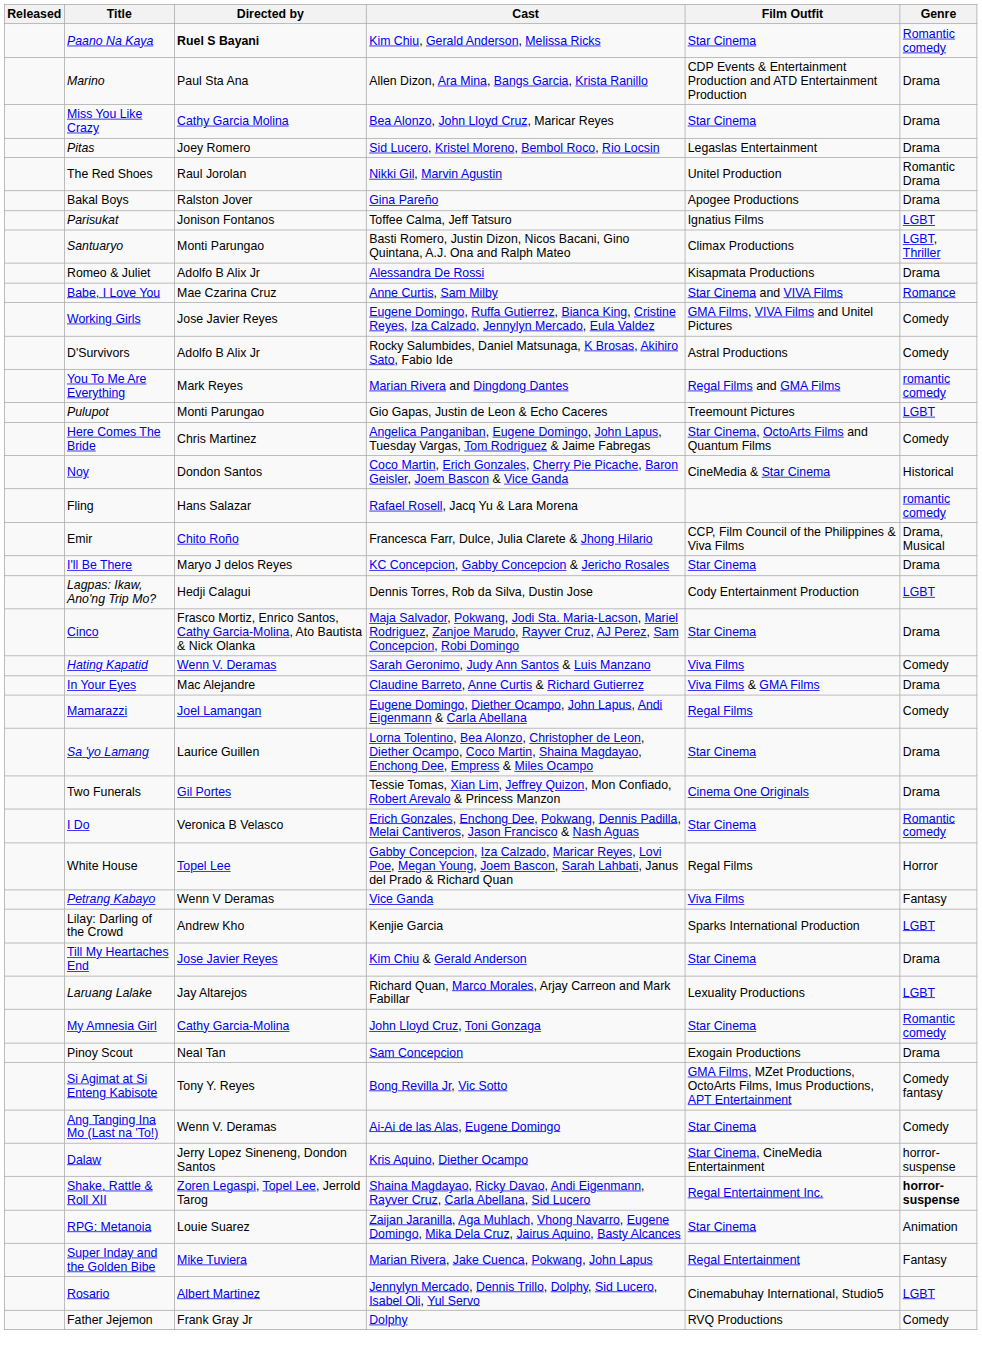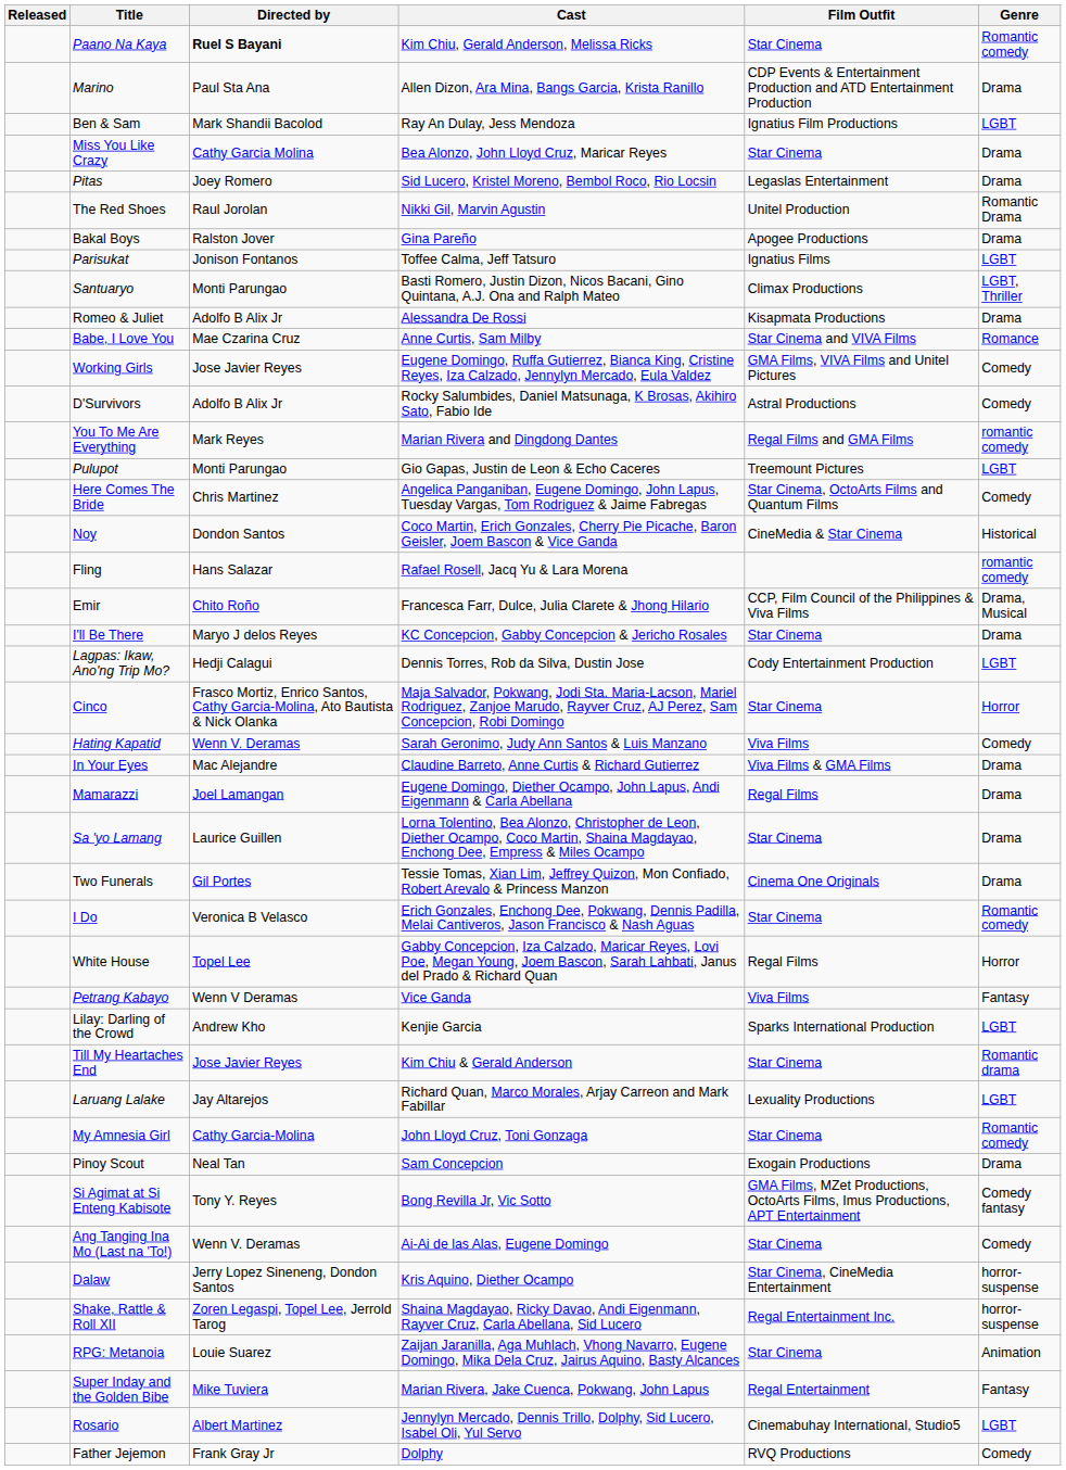 <table class="wikitable sortable" style="width:100%">
 <tr>
 <th>Released</th>
 <th>Title</th>
 <th>Directed by</th>
 <th>Cast</th>
 <th>Film Outfit</th>
 <th>Genre</th>
 </tr>
 <tr>
 <td></td>
 <td><em><a href='#'>Paano Na Kaya</a></em></td>
 <td><strong>Ruel S Bayani</strong></td>
 <td><a href='#'>Kim Chiu</a>, <a href='#'>Gerald Anderson</a>, <a href='#'>Melissa Ricks</a></td>
 <td><a href='#'>Star Cinema</a></td>
 <td><a href='#'>Romantic comedy</a></td>
 </tr>
 <tr>
 <td></td>
 <td><em>Marino</em></td>
 <td>Paul Sta Ana</td>
 <td>Allen Dizon, <a href='#'>Ara Mina</a>, <a href='#'>Bangs Garcia</a>, <a href='#'>Krista Ranillo</a></td>
 <td>CDP Events & Entertainment Production and ATD Entertainment Production</td>
 <td>Drama</td>
+</tr>
+<tr>
+<td></td>
+<td>Ben & Sam</td>
+<td>Mark Shandii Bacolod</td>
+<td>Ray An Dulay, Jess Mendoza</td>
+<td>Ignatius Film Productions</td>
+<td><a href='#'>LGBT</a></td>
 </tr>
 <tr>
 <td></td>
 <td><a href='#'>Miss You Like Crazy</a></td>
 <td><a href='#'>Cathy Garcia Molina</a></td>
 <td><a href='#'>Bea Alonzo</a>, <a href='#'>John Lloyd Cruz</a>, Maricar Reyes</td>
 <td><a href='#'>Star Cinema</a></td>
 <td>Drama</td>
 </tr>
 <tr>
 <td></td>
 <td><em>Pitas</em></td>
 <td>Joey Romero</td>
 <td><a href='#'>Sid Lucero</a>, <a href='#'>Kristel Moreno</a>, <a href='#'>Bembol Roco</a>, <a href='#'>Rio Locsin</a></td>
 <td>Legaslas Entertainment</td>
 <td>Drama</td>
 </tr>
 <tr>
 <td></td>
 <td>The Red Shoes</td>
 <td>Raul Jorolan</td>
 <td><a href='#'>Nikki Gil</a>, <a href='#'>Marvin Agustin</a></td>
 <td>Unitel Production</td>
 <td>Romantic Drama</td>
 </tr>
 <tr>
 <td></td>
 <td>Bakal Boys</td>
 <td>Ralston Jover</td>
 <td><a href='#'>Gina Pareño</a></td>
 <td>Apogee Productions</td>
 <td>Drama</td>
 </tr>
 <tr>
 <td></td>
 <td><em>Parisukat</em></td>
 <td>Jonison Fontanos</td>
 <td>Toffee Calma, Jeff Tatsuro</td>
 <td>Ignatius Films</td>
 <td><a href='#'>LGBT</a></td>
 </tr>
 <tr>
 <td></td>
 <td><em>Santuaryo</em></td>
 <td>Monti Parungao</td>
 <td>Basti Romero, Justin Dizon, Nicos Bacani, Gino Quintana, A.J. Ona and Ralph Mateo</td>
 <td>Climax Productions</td>
 <td><a href='#'>LGBT</a>, <a href='#'>Thriller</a></td>
 </tr>
 <tr>
 <td></td>
 <td>Romeo & Juliet</td>
 <td>Adolfo B Alix Jr</td>
 <td><a href='#'>Alessandra De Rossi</a></td>
 <td>Kisapmata Productions</td>
 <td>Drama</td>
 </tr>
 <tr>
 <td></td>
 <td><a href='#'>Babe, I Love You</a></td>
 <td>Mae Czarina Cruz</td>
 <td><a href='#'>Anne Curtis</a>, <a href='#'>Sam Milby</a></td>
 <td><a href='#'>Star Cinema</a> and <a href='#'>VIVA Films</a></td>
 <td><a href='#'>Romance</a></td>
 </tr>
 <tr>
 <td></td>
 <td><a href='#'>Working Girls</a></td>
 <td>Jose Javier Reyes</td>
 <td><a href='#'>Eugene Domingo</a>, <a href='#'>Ruffa Gutierrez</a>, <a href='#'>Bianca King</a>, <a href='#'>Cristine Reyes</a>, <a href='#'>Iza Calzado</a>, <a href='#'>Jennylyn Mercado</a>, <a href='#'>Eula Valdez</a></td>
 <td><a href='#'>GMA Films</a>, <a href='#'>VIVA Films</a> and Unitel Pictures</td>
 <td>Comedy</td>
 </tr>
 <tr>
 <td></td>
 <td>D'Survivors</td>
 <td>Adolfo B Alix Jr</td>
 <td>Rocky Salumbides, Daniel Matsunaga, <a href='#'>K Brosas</a>, <a href='#'>Akihiro Sato</a>, Fabio Ide</td>
 <td>Astral Productions</td>
 <td>Comedy</td>
 </tr>
 <tr>
 <td></td>
 <td><a href='#'>You To Me Are Everything</a></td>
 <td>Mark Reyes</td>
 <td><a href='#'>Marian Rivera</a> and <a href='#'>Dingdong Dantes</a></td>
 <td><a href='#'>Regal Films</a> and <a href='#'>GMA Films</a></td>
 <td><a href='#'>romantic comedy</a></td>
 </tr>
 <tr>
 <td></td>
 <td><em>Pulupot</em></td>
 <td>Monti Parungao</td>
 <td>Gio Gapas, Justin de Leon & Echo Caceres</td>
 <td>Treemount Pictures</td>
 <td><a href='#'>LGBT</a></td>
 </tr>
 <tr>
 <td></td>
 <td><a href='#'>Here Comes The Bride</a></td>
 <td>Chris Martinez</td>
 <td><a href='#'>Angelica Panganiban</a>, <a href='#'>Eugene Domingo</a>, <a href='#'>John Lapus</a>, Tuesday Vargas, <a href='#'>Tom Rodriguez</a> & Jaime Fabregas</td>
 <td><a href='#'>Star Cinema</a>, <a href='#'>OctoArts Films</a> and Quantum Films</td>
 <td>Comedy</td>
 </tr>
 <tr>
 <td></td>
 <td><a href='#'>Noy</a></td>
 <td>Dondon Santos</td>
 <td><a href='#'>Coco Martin</a>, <a href='#'>Erich Gonzales</a>, <a href='#'>Cherry Pie Picache</a>, <a href='#'>Baron Geisler</a>, <a href='#'>Joem Bascon</a> & <a href='#'>Vice Ganda</a></td>
 <td>CineMedia & <a href='#'>Star Cinema</a></td>
 <td>Historical</td>
 </tr>
 <tr>
 <td></td>
 <td>Fling</td>
 <td>Hans Salazar</td>
 <td><a href='#'>Rafael Rosell</a>, Jacq Yu & Lara Morena</td>
 <td></td>
 <td><a href='#'>romantic comedy</a></td>
 </tr>
 <tr>
 <td></td>
 <td>Emir</td>
 <td><a href='#'>Chito Roño</a></td>
 <td>Francesca Farr, Dulce, Julia Clarete & <a href='#'>Jhong Hilario</a></td>
 <td>CCP, Film Council of the Philippines & Viva Films</td>
 <td>Drama, Musical</td>
 </tr>
 <tr>
 <td></td>
 <td><a href='#'>I'll Be There</a></td>
 <td>Maryo J delos Reyes</td>
 <td><a href='#'>KC Concepcion</a>, <a href='#'>Gabby Concepcion</a> & <a href='#'>Jericho Rosales</a></td>
 <td><a href='#'>Star Cinema</a></td>
 <td>Drama</td>
 </tr>
 <tr>
 <td></td>
 <td><em>Lagpas: Ikaw, Ano'ng Trip Mo?</em></td>
 <td>Hedji Calagui</td>
 <td>Dennis Torres, Rob da Silva, Dustin Jose</td>
 <td>Cody Entertainment Production</td>
 <td><a href='#'>LGBT</a></td>
 </tr>
 <tr>
 <td></td>
 <td><a href='#'>Cinco</a></td>
 <td>Frasco Mortiz, Enrico Santos, <a href='#'>Cathy Garcia-Molina</a>, Ato Bautista & Nick Olanka</td>
 <td><a href='#'>Maja Salvador</a>, <a href='#'>Pokwang</a>, <a href='#'>Jodi Sta. Maria-Lacson</a>, <a href='#'>Mariel Rodriguez</a>, <a href='#'>Zanjoe Marudo</a>, <a href='#'>Rayver Cruz</a>, <a href='#'>AJ Perez</a>, <a href='#'>Sam Concepcion</a>, <a href='#'>Robi Domingo</a></td>
 <td><a href='#'>Star Cinema</a></td>
-<td>Drama</td>
+<td><a href='#'>Horror</a></td>
 </tr>
 <tr>
 <td></td>
 <td><em><a href='#'>Hating Kapatid</a></em></td>
 <td><a href='#'>Wenn V. Deramas</a></td>
 <td><a href='#'>Sarah Geronimo</a>, <a href='#'>Judy Ann Santos</a> & <a href='#'>Luis Manzano</a></td>
 <td><a href='#'>Viva Films</a></td>
 <td>Comedy</td>
 </tr>
 <tr>
 <td></td>
 <td><a href='#'>In Your Eyes</a></td>
 <td>Mac Alejandre</td>
 <td><a href='#'>Claudine Barreto</a>, <a href='#'>Anne Curtis</a> & <a href='#'>Richard Gutierrez</a></td>
 <td><a href='#'>Viva Films</a> & <a href='#'>GMA Films</a></td>
 <td>Drama</td>
 </tr>
 <tr>
 <td></td>
 <td><a href='#'>Mamarazzi</a></td>
 <td><a href='#'>Joel Lamangan</a></td>
 <td><a href='#'>Eugene Domingo</a>, <a href='#'>Diether Ocampo</a>, <a href='#'>John Lapus</a>, <a href='#'>Andi Eigenmann</a> & <a href='#'>Carla Abellana</a></td>
 <td><a href='#'>Regal Films</a></td>
-<td>Comedy</td>
+<td>Drama</td>
 </tr>
 <tr>
 <td></td>
 <td><em><a href='#'>Sa 'yo Lamang</a></em></td>
 <td>Laurice Guillen</td>
 <td><a href='#'>Lorna Tolentino</a>, <a href='#'>Bea Alonzo</a>, <a href='#'>Christopher de Leon</a>, <a href='#'>Diether Ocampo</a>, <a href='#'>Coco Martin</a>, <a href='#'>Shaina Magdayao</a>, <a href='#'>Enchong Dee</a>, <a href='#'>Empress</a> & <a href='#'>Miles Ocampo</a></td>
 <td><a href='#'>Star Cinema</a></td>
 <td>Drama</td>
 </tr>
 <tr>
 <td></td>
 <td>Two Funerals</td>
 <td><a href='#'>Gil Portes</a></td>
 <td>Tessie Tomas, <a href='#'>Xian Lim</a>, <a href='#'>Jeffrey Quizon</a>, Mon Confiado, <a href='#'>Robert Arevalo</a> & Princess Manzon</td>
 <td><a href='#'>Cinema One Originals</a></td>
 <td>Drama</td>
 </tr>
 <tr>
 <td></td>
 <td><a href='#'>I Do</a></td>
 <td>Veronica B Velasco</td>
 <td><a href='#'>Erich Gonzales</a>, <a href='#'>Enchong Dee</a>, <a href='#'>Pokwang</a>, <a href='#'>Dennis Padilla</a>, <a href='#'>Melai Cantiveros</a>, <a href='#'>Jason Francisco</a> & <a href='#'>Nash Aguas</a></td>
 <td><a href='#'>Star Cinema</a></td>
 <td><a href='#'>Romantic comedy</a></td>
 </tr>
 <tr>
 <td></td>
 <td>White House</td>
 <td><a href='#'>Topel Lee</a></td>
 <td><a href='#'>Gabby Concepcion</a>, <a href='#'>Iza Calzado</a>, <a href='#'>Maricar Reyes</a>, <a href='#'>Lovi Poe</a>, <a href='#'>Megan Young</a>, <a href='#'>Joem Bascon</a>, <a href='#'>Sarah Lahbati</a>, Janus del Prado & Richard Quan</td>
 <td>Regal Films</td>
 <td>Horror</td>
 </tr>
 <tr>
 <td></td>
 <td><em><a href='#'>Petrang Kabayo</a></em></td>
 <td>Wenn V Deramas</td>
 <td><a href='#'>Vice Ganda</a></td>
 <td><a href='#'>Viva Films</a></td>
 <td>Fantasy</td>
 </tr>
 <tr>
 <td></td>
 <td>Lilay: Darling of the Crowd</td>
 <td>Andrew Kho</td>
 <td>Kenjie Garcia</td>
 <td>Sparks International Production</td>
 <td><a href='#'>LGBT</a></td>
 </tr>
 <tr>
 <td></td>
 <td><a href='#'>Till My Heartaches End</a></td>
 <td><a href='#'>Jose Javier Reyes</a></td>
 <td><a href='#'>Kim Chiu</a> & <a href='#'>Gerald Anderson</a></td>
 <td><a href='#'>Star Cinema</a></td>
-<td>Drama</td>
+<td><a href='#'>Romantic drama</a></td>
 </tr>
 <tr>
 <td></td>
 <td><em>Laruang Lalake</em></td>
 <td>Jay Altarejos</td>
 <td>Richard Quan, <a href='#'>Marco Morales</a>, Arjay Carreon and Mark Fabillar</td>
 <td>Lexuality Productions</td>
 <td><a href='#'>LGBT</a></td>
 </tr>
 <tr>
 <td></td>
 <td><a href='#'>My Amnesia Girl</a></td>
 <td><a href='#'>Cathy Garcia-Molina</a></td>
 <td><a href='#'>John Lloyd Cruz</a>, <a href='#'>Toni Gonzaga</a></td>
 <td><a href='#'>Star Cinema</a></td>
 <td><a href='#'>Romantic comedy</a></td>
 </tr>
 <tr>
 <td></td>
 <td>Pinoy Scout</td>
 <td>Neal Tan</td>
 <td><a href='#'>Sam Concepcion</a></td>
 <td>Exogain Productions</td>
 <td>Drama</td>
 </tr>
 <tr>
 <td></td>
 <td><a href='#'>Si Agimat at Si Enteng Kabisote</a></td>
 <td>Tony Y. Reyes</td>
 <td><a href='#'>Bong Revilla Jr</a>, <a href='#'>Vic Sotto</a></td>
 <td><a href='#'>GMA Films</a>, MZet Productions, OctoArts Films, Imus Productions, <a href='#'>APT Entertainment</a></td>
 <td>Comedy fantasy</td>
 </tr>
 <tr>
 <td></td>
 <td><a href='#'>Ang Tanging Ina Mo (Last na 'To!)</a></td>
 <td>Wenn V. Deramas</td>
 <td><a href='#'>Ai-Ai de las Alas</a>, <a href='#'>Eugene Domingo</a></td>
 <td><a href='#'>Star Cinema</a></td>
 <td>Comedy</td>
 </tr>
 <tr>
 <td></td>
 <td><a href='#'>Dalaw</a></td>
 <td>Jerry Lopez Sineneng, Dondon Santos</td>
 <td><a href='#'>Kris Aquino</a>, <a href='#'>Diether Ocampo</a></td>
 <td><a href='#'>Star Cinema</a>, CineMedia Entertainment</td>
 <td>horror-suspense</td>
 </tr>
 <tr>
 <td></td>
 <td><a href='#'>Shake, Rattle & Roll XII</a></td>
 <td><a href='#'>Zoren Legaspi</a>, <a href='#'>Topel Lee</a>, Jerrold Tarog</td>
 <td><a href='#'>Shaina Magdayao</a>, <a href='#'>Ricky Davao</a>, <a href='#'>Andi Eigenmann</a>, <a href='#'>Rayver Cruz</a>, <a href='#'>Carla Abellana</a>, <a href='#'>Sid Lucero</a></td>
 <td><a href='#'>Regal Entertainment Inc.</a></td>
-<td><strong>horror-suspense</strong></td>
+<td>horror-suspense</td>
 </tr>
 <tr>
 <td></td>
 <td><a href='#'>RPG: Metanoia</a></td>
 <td>Louie Suarez</td>
 <td><a href='#'>Zaijan Jaranilla</a>, <a href='#'>Aga Muhlach</a>, <a href='#'>Vhong Navarro</a>, <a href='#'>Eugene Domingo</a>, <a href='#'>Mika Dela Cruz</a>, <a href='#'>Jairus Aquino</a>, <a href='#'>Basty Alcances</a></td>
 <td><a href='#'>Star Cinema</a></td>
 <td>Animation</td>
 </tr>
 <tr>
 <td></td>
 <td><a href='#'>Super Inday and the Golden Bibe</a></td>
 <td><a href='#'>Mike Tuviera</a></td>
 <td><a href='#'>Marian Rivera</a>, <a href='#'>Jake Cuenca</a>, <a href='#'>Pokwang</a>, <a href='#'>John Lapus</a></td>
 <td><a href='#'>Regal Entertainment</a></td>
 <td>Fantasy</td>
 </tr>
 <tr>
 <td></td>
 <td><a href='#'>Rosario</a></td>
 <td><a href='#'>Albert Martinez</a></td>
 <td><a href='#'>Jennylyn Mercado</a>, <a href='#'>Dennis Trillo</a>, <a href='#'>Dolphy</a>, <a href='#'>Sid Lucero</a>, <a href='#'>Isabel Oli</a>, <a href='#'>Yul Servo</a></td>
 <td>Cinemabuhay International, Studio5</td>
 <td><a href='#'>LGBT</a></td>
 </tr>
 <tr>
 <td></td>
 <td>Father Jejemon</td>
 <td>Frank Gray Jr</td>
 <td><a href='#'>Dolphy</a></td>
 <td>RVQ Productions</td>
 <td>Comedy</td>
 </tr>
 </table>
